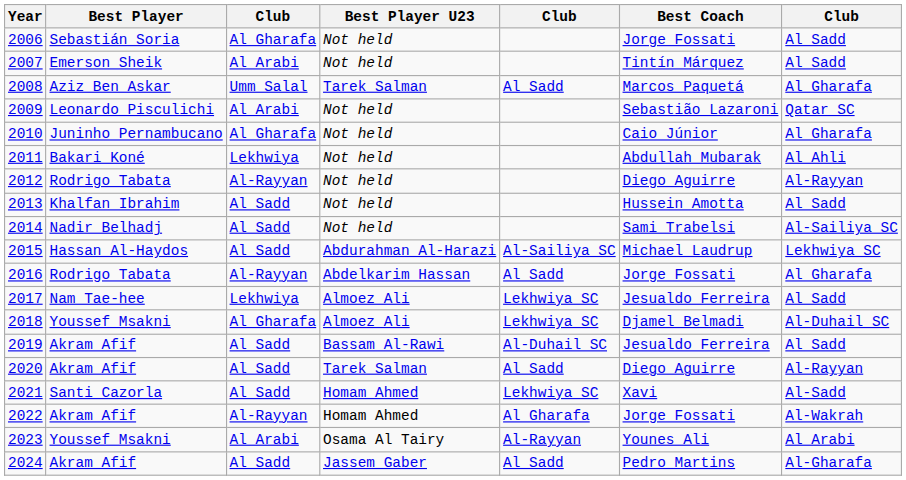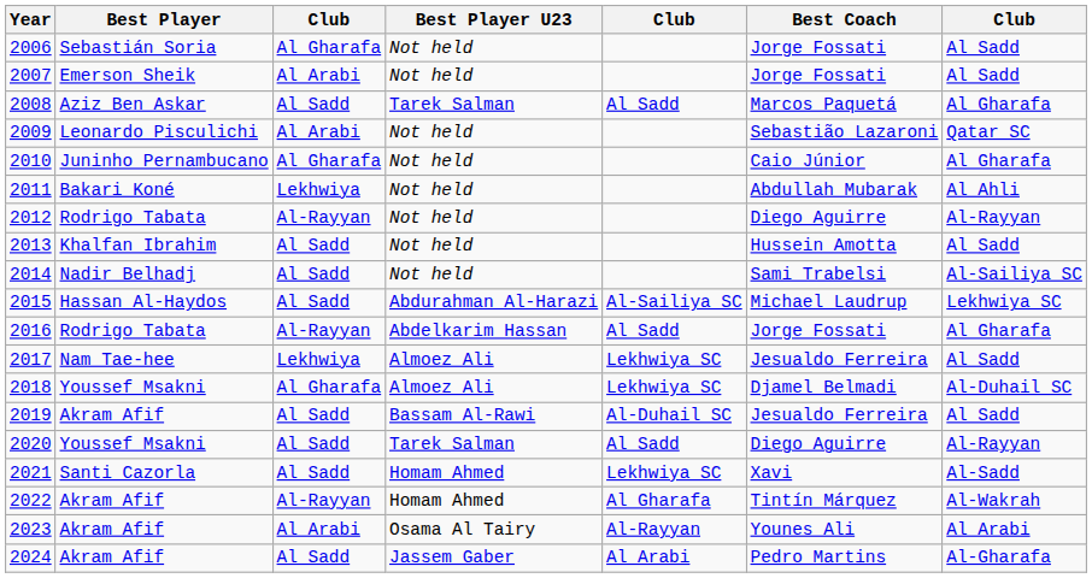 <table class="wikitable">
 <tr>
 <th><strong>Year</strong></th>
 <th>Best Player</th>
 <th>Club</th>
 <th>Best Player U23</th>
 <th>Club</th>
 <th>Best Coach</th>
 <th>Club</th>
 </tr>
 <tr>
 <td><a href='#'>2006</a></td>
 <td> <a href='#'>Sebastián Soria</a></td>
 <td><a href='#'>Al Gharafa</a></td>
 <td><em>Not held</em></td>
 <td></td>
 <td> <a href='#'>Jorge Fossati</a></td>
 <td><a href='#'>Al Sadd</a></td>
 </tr>
 <tr>
 <td><a href='#'>2007</a></td>
 <td> <a href='#'>Emerson Sheik</a></td>
 <td><a href='#'>Al Arabi</a></td>
 <td><em>Not held</em></td>
 <td></td>
-<td> <a href='#'>Tintín Márquez</a></td>
+<td> <a href='#'>Jorge Fossati</a></td>
 <td><a href='#'>Al Sadd</a></td>
 </tr>
 <tr>
 <td><a href='#'>2008</a></td>
 <td> <a href='#'>Aziz Ben Askar</a></td>
-<td><a href='#'>Umm Salal</a></td>
+<td><a href='#'>Al Sadd</a></td>
 <td><a href='#'>Tarek Salman</a></td>
 <td><a href='#'>Al Sadd</a></td>
 <td> <a href='#'>Marcos Paquetá</a></td>
 <td><a href='#'>Al Gharafa</a></td>
 </tr>
 <tr>
 <td><a href='#'>2009</a></td>
 <td> <a href='#'>Leonardo Pisculichi</a></td>
 <td><a href='#'>Al Arabi</a></td>
 <td><em>Not held</em></td>
 <td></td>
 <td> <a href='#'>Sebastião Lazaroni</a></td>
 <td><a href='#'>Qatar SC</a></td>
 </tr>
 <tr>
 <td><a href='#'>2010</a></td>
 <td> <a href='#'>Juninho Pernambucano</a></td>
 <td><a href='#'>Al Gharafa</a></td>
 <td><em>Not held</em></td>
 <td></td>
 <td> <a href='#'>Caio Júnior</a></td>
 <td><a href='#'>Al Gharafa</a></td>
 </tr>
 <tr>
 <td><a href='#'>2011</a></td>
 <td> <a href='#'>Bakari Koné</a></td>
 <td><a href='#'>Lekhwiya</a></td>
 <td><em>Not held</em></td>
 <td></td>
 <td> <a href='#'>Abdullah Mubarak</a></td>
 <td><a href='#'>Al Ahli</a></td>
 </tr>
 <tr>
 <td><a href='#'>2012</a></td>
 <td> <a href='#'>Rodrigo Tabata</a></td>
 <td><a href='#'>Al-Rayyan</a></td>
 <td><em>Not held</em></td>
 <td></td>
 <td> <a href='#'>Diego Aguirre</a></td>
 <td><a href='#'>Al-Rayyan</a></td>
 </tr>
 <tr>
 <td><a href='#'>2013</a></td>
 <td> <a href='#'>Khalfan Ibrahim</a></td>
 <td><a href='#'>Al Sadd</a></td>
 <td><em>Not held</em></td>
 <td></td>
 <td> <a href='#'>Hussein Amotta</a></td>
 <td><a href='#'>Al Sadd</a></td>
 </tr>
 <tr>
 <td><a href='#'>2014</a></td>
 <td> <a href='#'>Nadir Belhadj</a></td>
 <td><a href='#'>Al Sadd</a></td>
 <td><em>Not held</em></td>
 <td></td>
 <td> <a href='#'>Sami Trabelsi</a></td>
 <td><a href='#'>Al-Sailiya SC</a></td>
 </tr>
 <tr>
 <td><a href='#'>2015</a></td>
 <td> <a href='#'>Hassan Al-Haydos</a></td>
 <td><a href='#'>Al Sadd</a></td>
 <td> <a href='#'>Abdurahman Al-Harazi</a></td>
 <td><a href='#'>Al-Sailiya SC</a></td>
 <td> <a href='#'>Michael Laudrup</a></td>
 <td><a href='#'>Lekhwiya SC</a></td>
 </tr>
 <tr>
 <td><a href='#'>2016</a></td>
 <td> <a href='#'>Rodrigo Tabata</a></td>
 <td><a href='#'>Al-Rayyan</a></td>
 <td> <a href='#'>Abdelkarim Hassan</a></td>
 <td><a href='#'>Al Sadd</a></td>
 <td> <a href='#'>Jorge Fossati</a></td>
 <td><a href='#'>Al Gharafa</a></td>
 </tr>
 <tr>
 <td><a href='#'>2017</a></td>
 <td> <a href='#'>Nam Tae-hee</a></td>
 <td><a href='#'>Lekhwiya</a></td>
 <td> <a href='#'>Almoez Ali</a></td>
 <td><a href='#'>Lekhwiya SC</a></td>
 <td> <a href='#'>Jesualdo Ferreira</a></td>
 <td><a href='#'>Al Sadd</a></td>
 </tr>
 <tr>
 <td><a href='#'>2018</a></td>
 <td> <a href='#'>Youssef Msakni</a></td>
 <td><a href='#'>Al Gharafa</a></td>
 <td> <a href='#'>Almoez Ali</a></td>
 <td><a href='#'>Lekhwiya SC</a></td>
 <td> <a href='#'>Djamel Belmadi</a></td>
 <td><a href='#'>Al-Duhail SC</a></td>
 </tr>
 <tr>
 <td><a href='#'>2019</a></td>
 <td> <a href='#'>Akram Afif</a></td>
 <td><a href='#'>Al Sadd</a></td>
 <td> <a href='#'>Bassam Al-Rawi</a></td>
 <td><a href='#'>Al-Duhail SC</a></td>
 <td> <a href='#'>Jesualdo Ferreira</a></td>
 <td><a href='#'>Al Sadd</a></td>
 </tr>
 <tr>
 <td><a href='#'>2020</a></td>
-<td> <a href='#'>Akram Afif</a></td>
+<td>  <a href='#'>Youssef Msakni</a></td>
 <td><a href='#'>Al Sadd</a></td>
 <td><a href='#'>Tarek Salman</a></td>
 <td><a href='#'>Al Sadd</a></td>
 <td> <a href='#'>Diego Aguirre</a></td>
 <td><a href='#'>Al-Rayyan</a></td>
 </tr>
 <tr>
 <td><a href='#'>2021</a></td>
 <td> <a href='#'>Santi Cazorla</a></td>
 <td><a href='#'>Al Sadd</a></td>
 <td> <a href='#'>Homam Ahmed</a></td>
 <td><a href='#'>Lekhwiya SC</a></td>
 <td> <a href='#'>Xavi</a></td>
 <td><a href='#'>Al-Sadd</a></td>
 </tr>
 <tr>
 <td><a href='#'>2022</a></td>
 <td> <a href='#'>Akram Afif</a></td>
 <td><a href='#'>Al-Rayyan</a></td>
 <td> Homam Ahmed</td>
 <td><a href='#'>Al Gharafa</a></td>
-<td> <a href='#'>Jorge Fossati</a></td>
+<td> <a href='#'>Tintín Márquez</a></td>
 <td><a href='#'>Al-Wakrah</a></td>
 </tr>
 <tr>
 <td><a href='#'>2023</a></td>
-<td>  <a href='#'>Youssef Msakni</a></td>
+<td> <a href='#'>Akram Afif</a></td>
 <td><a href='#'>Al Arabi</a></td>
 <td> Osama Al Tairy</td>
 <td><a href='#'>Al-Rayyan</a></td>
 <td> <a href='#'>Younes Ali</a></td>
 <td><a href='#'>Al Arabi</a></td>
 </tr>
 <tr>
 <td><a href='#'>2024</a></td>
 <td> <a href='#'>Akram Afif</a></td>
 <td><a href='#'>Al Sadd</a></td>
 <td> <a href='#'>Jassem Gaber</a></td>
-<td><a href='#'>Al Sadd</a></td>
+<td><a href='#'>Al Arabi</a></td>
 <td> <a href='#'>Pedro Martins</a></td>
 <td><a href='#'>Al-Gharafa</a></td>
 </tr>
 </table>
